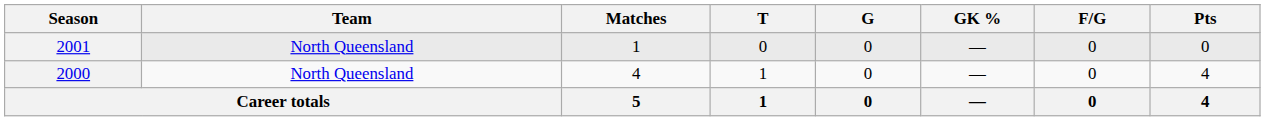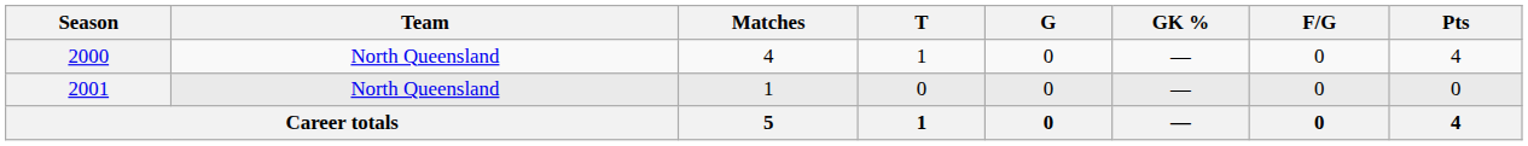 <table class="wikitable sortable"  style="font-size:90%; text-align:center; width:85%;">
 <tr>
 <th width=2%>Season</th>
 <th width=8%>Team</th>
 <th width=2%>Matches</th>
 <th width=2%>T</th>
 <th width=2%>G</th>
 <th width=2%>GK %</th>
 <th width=2%>F/G</th>
 <th width=2%>Pts</th>
 </tr>
+<tr>
+<th scope="row" style="text-align:center; font-weight:normal"><a href='#'>2000</a></th>
+<td style="text-align:center;"> <a href='#'>North Queensland</a></td>
+<td>4</td>
+<td>1</td>
+<td>0</td>
+<td>—</td>
+<td>0</td>
+<td>4</td>
+</tr>
 <tr style="background:#eaeaea;">
 <th scope="row" style="text-align:center; font-weight:normal"><a href='#'>2001</a></th>
 <td style="text-align:center;"> <a href='#'>North Queensland</a></td>
 <td>1</td>
 <td>0</td>
 <td>0</td>
 <td>—</td>
 <td>0</td>
 <td>0</td>
-</tr>
-<tr>
-<th scope="row" style="text-align:center; font-weight:normal"><a href='#'>2000</a></th>
-<td style="text-align:center;"> <a href='#'>North Queensland</a></td>
-<td>4</td>
-<td>1</td>
-<td>0</td>
-<td>—</td>
-<td>0</td>
-<td>4</td>
 </tr>
 <tr class="sortbottom">
 <th colspan=2>Career totals</th>
 <th>5</th>
 <th>1</th>
 <th>0</th>
 <th>—</th>
 <th>0</th>
 <th>4</th>
 </tr>
 </table>
